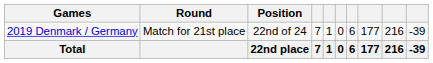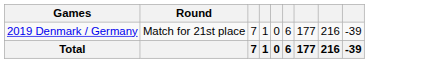 <table class="wikitable" style="text-align:center;">
 <tr>
 <th>Games</th>
 <th>Round</th>
-<th>Position</th>
 <th></th>
 <th></th>
 <th></th>
 <th></th>
 <th></th>
 <th></th>
 <th></th>
 </tr>
 <tr>
 <td align=left> <a href='#'>2019 Denmark / Germany</a></td>
 <td>Match for 21st place</td>
-<td>22nd of 24</td>
 <td>7</td>
 <td>1</td>
 <td>0</td>
 <td>6</td>
 <td>177</td>
 <td>216</td>
 <td>-39</td>
 </tr>
 <tr>
 <th>Total</th>
 <th></th>
-<th>22nd place</th>
 <th>7</th>
 <th>1</th>
 <th>0</th>
 <th>6</th>
 <th>177</th>
 <th>216</th>
 <th>-39</th>
 </tr>
 </table>
